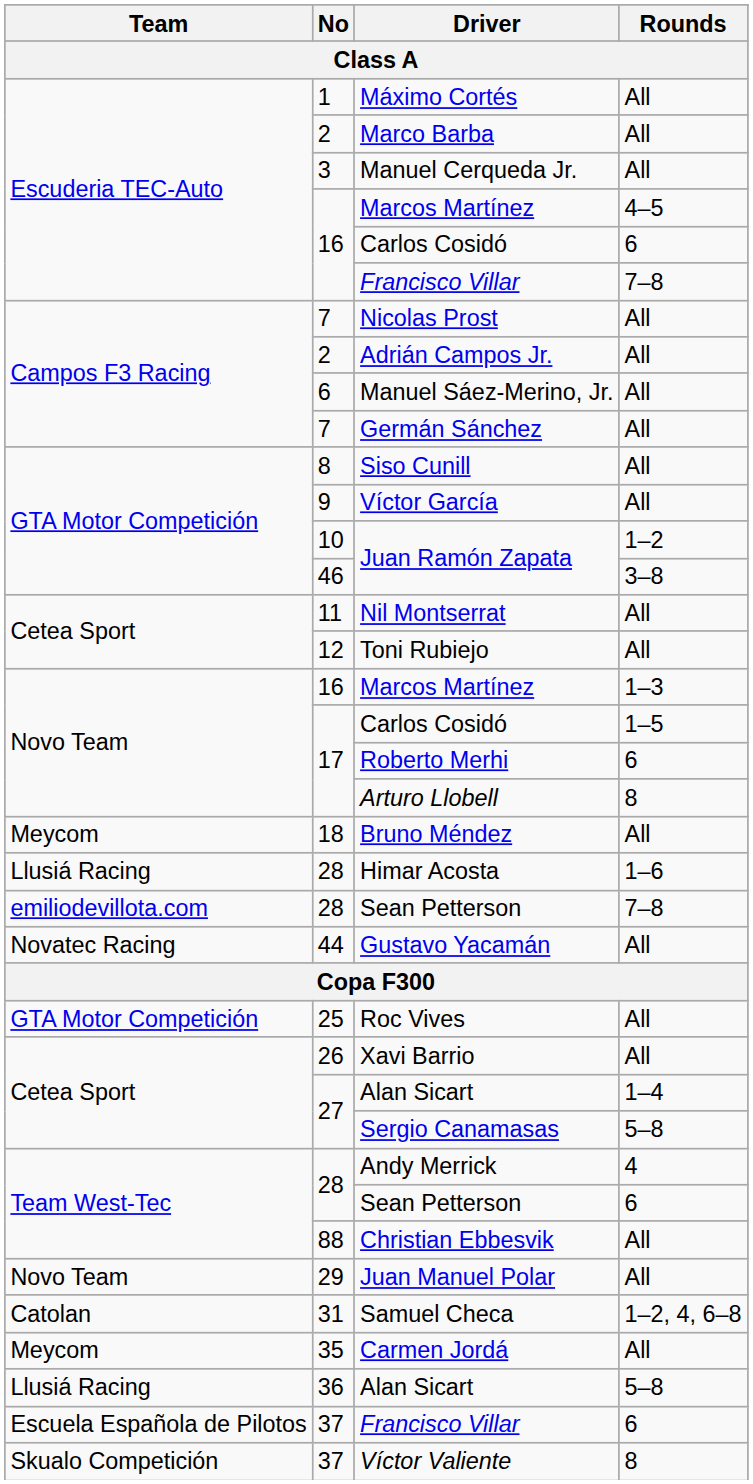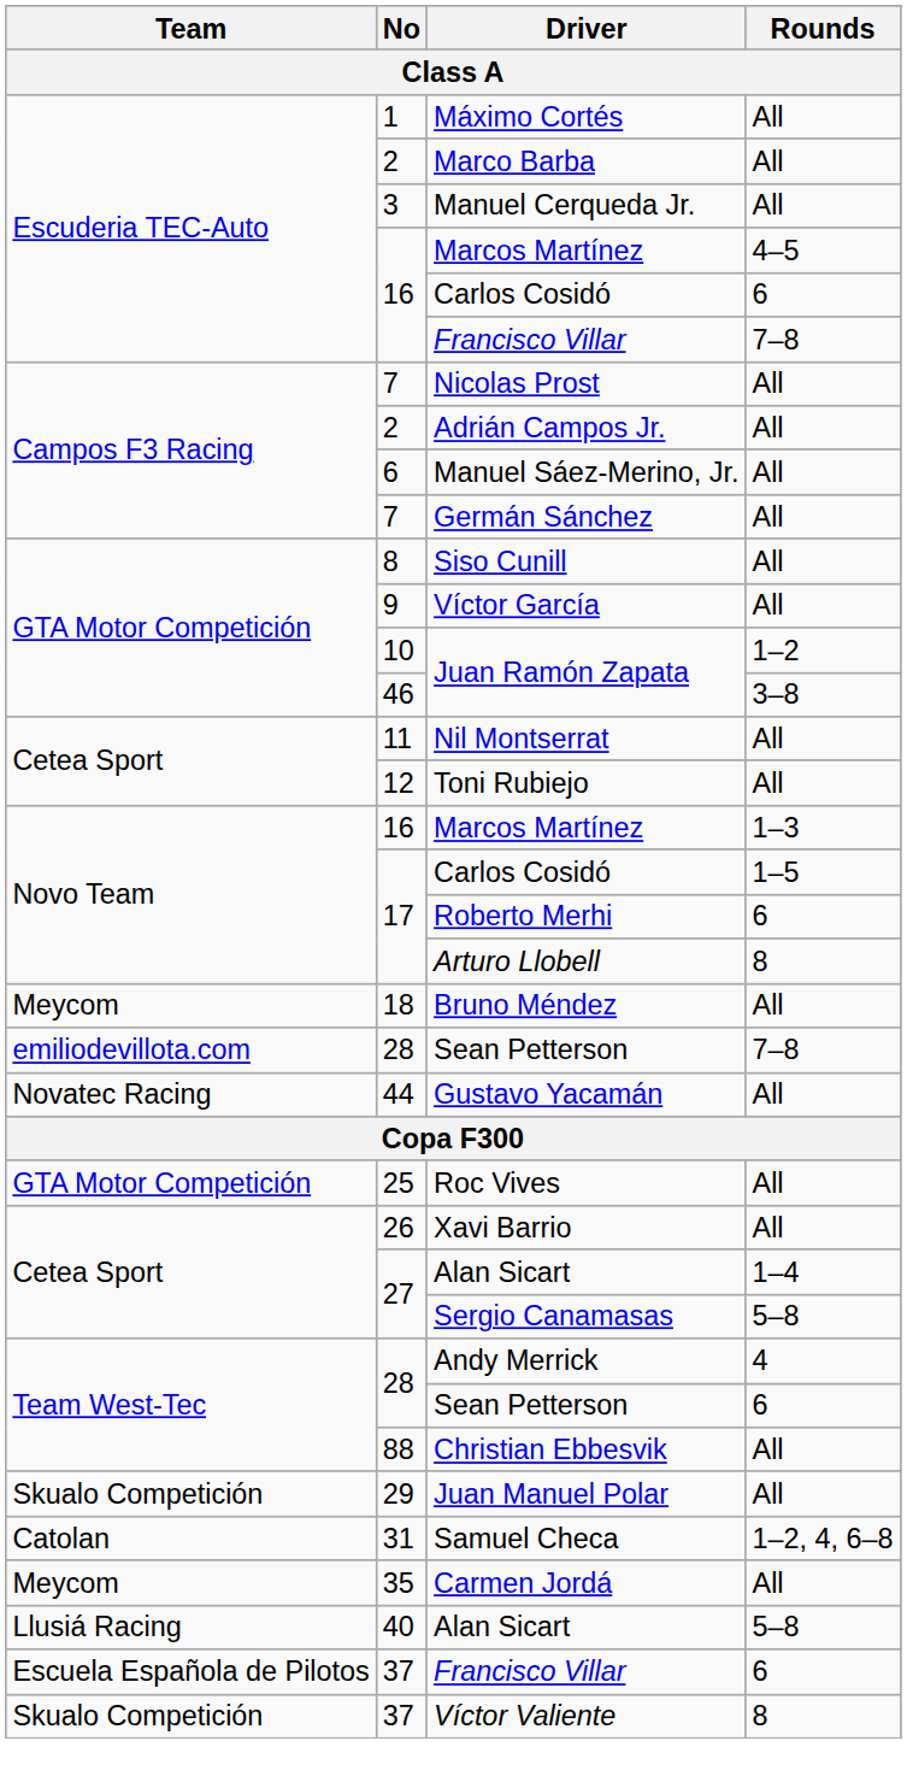 <table class="wikitable" style="font-size: 85%;">
 <tr>
 <th>Team</th>
 <th>No</th>
 <th>Driver</th>
 <th>Rounds</th>
 </tr>
 <tr>
 <th colspan=4>Class A</th>
 </tr>
 <tr>
 <td rowspan=6>  <a href='#'>Escuderia TEC-Auto</a></td>
 <td>1</td>
 <td> <a href='#'>Máximo Cortés</a></td>
 <td>All</td>
 </tr>
 <tr>
 <td>2</td>
 <td> <a href='#'>Marco Barba</a></td>
 <td>All</td>
 </tr>
 <tr>
 <td>3</td>
 <td> Manuel Cerqueda Jr.</td>
 <td>All</td>
 </tr>
 <tr>
 <td rowspan=3>16</td>
 <td> <a href='#'>Marcos Martínez</a></td>
 <td>4–5</td>
 </tr>
 <tr>
 <td> Carlos Cosidó</td>
 <td>6</td>
 </tr>
 <tr>
 <td><em> <a href='#'>Francisco Villar</a></em></td>
 <td>7–8</td>
 </tr>
 <tr>
 <td rowspan=4>  <a href='#'>Campos F3 Racing</a></td>
 <td>7</td>
 <td> <a href='#'>Nicolas Prost</a></td>
 <td>All</td>
 </tr>
 <tr>
 <td>2</td>
 <td> <a href='#'>Adrián Campos Jr.</a></td>
 <td>All</td>
 </tr>
 <tr>
 <td>6</td>
 <td nowrap> Manuel Sáez-Merino, Jr.</td>
 <td>All</td>
 </tr>
 <tr>
 <td>7</td>
 <td> <a href='#'>Germán Sánchez</a></td>
 <td>All</td>
 </tr>
 <tr>
 <td rowspan=4> <a href='#'>GTA Motor Competición</a></td>
 <td>8</td>
 <td> <a href='#'>Siso Cunill</a></td>
 <td>All</td>
 </tr>
 <tr>
 <td>9</td>
 <td> <a href='#'>Víctor García</a></td>
 <td>All</td>
 </tr>
 <tr>
 <td>10</td>
 <td rowspan=2> <a href='#'>Juan Ramón Zapata</a></td>
 <td>1–2</td>
 </tr>
 <tr>
 <td>46</td>
 <td>3–8</td>
 </tr>
 <tr>
 <td rowspan=2> Cetea Sport</td>
 <td>11</td>
 <td> <a href='#'>Nil Montserrat</a></td>
 <td>All</td>
 </tr>
 <tr>
 <td>12</td>
 <td> Toni Rubiejo</td>
 <td>All</td>
 </tr>
 <tr>
 <td rowspan=4> Novo Team</td>
 <td>16</td>
 <td> <a href='#'>Marcos Martínez</a></td>
 <td>1–3</td>
 </tr>
 <tr>
 <td rowspan=3>17</td>
 <td> Carlos Cosidó</td>
 <td>1–5</td>
 </tr>
 <tr>
 <td> <a href='#'>Roberto Merhi</a></td>
 <td>6</td>
 </tr>
 <tr>
 <td><em> Arturo Llobell</em></td>
 <td>8</td>
 </tr>
 <tr>
 <td> Meycom</td>
 <td>18</td>
 <td> <a href='#'>Bruno Méndez</a></td>
 <td>All</td>
 </tr>
 <tr>
-<td> Llusiá Racing</td>
-<td>28</td>
-<td> Himar Acosta</td>
-<td>1–6</td>
-</tr>
-<tr>
 <td> <a href='#'>emiliodevillota.com</a></td>
 <td>28</td>
 <td> Sean Petterson</td>
 <td>7–8</td>
 </tr>
 <tr>
 <td> Novatec Racing</td>
 <td>44</td>
 <td> <a href='#'>Gustavo Yacamán</a></td>
 <td>All</td>
 </tr>
 <tr>
 <th colspan=4>Copa F300</th>
 </tr>
 <tr>
 <td> <a href='#'>GTA Motor Competición</a></td>
 <td>25</td>
 <td> Roc Vives</td>
 <td>All</td>
 </tr>
 <tr>
 <td rowspan=3> Cetea Sport</td>
 <td>26</td>
 <td> Xavi Barrio</td>
 <td>All</td>
 </tr>
 <tr>
 <td rowspan=2>27</td>
 <td> Alan Sicart</td>
 <td>1–4</td>
 </tr>
 <tr>
 <td> <a href='#'>Sergio Canamasas</a></td>
 <td>5–8</td>
 </tr>
 <tr>
 <td rowspan=3> <a href='#'>Team West-Tec</a></td>
 <td rowspan=2>28</td>
 <td> Andy Merrick</td>
 <td>4</td>
 </tr>
 <tr>
 <td> Sean Petterson</td>
 <td>6</td>
 </tr>
 <tr>
 <td>88</td>
 <td> <a href='#'>Christian Ebbesvik</a></td>
 <td>All</td>
 </tr>
 <tr>
-<td> Novo Team</td>
+<td> Skualo Competición</td>
 <td>29</td>
 <td> <a href='#'>Juan Manuel Polar</a></td>
 <td>All</td>
 </tr>
 <tr>
 <td> Catolan</td>
 <td>31</td>
 <td> Samuel Checa</td>
 <td>1–2, 4, 6–8</td>
 </tr>
 <tr>
 <td> Meycom</td>
 <td>35</td>
 <td> <a href='#'>Carmen Jordá</a></td>
 <td>All</td>
 </tr>
 <tr>
 <td> Llusiá Racing</td>
-<td>36</td>
+<td>40</td>
 <td> Alan Sicart</td>
 <td>5–8</td>
 </tr>
 <tr>
 <td nowrap> Escuela Española de Pilotos</td>
 <td>37</td>
 <td><em> <a href='#'>Francisco Villar</a></em></td>
 <td>6</td>
 </tr>
 <tr>
 <td> Skualo Competición</td>
 <td>37</td>
 <td><em> Víctor Valiente</em></td>
 <td>8</td>
 </tr>
 </table>
